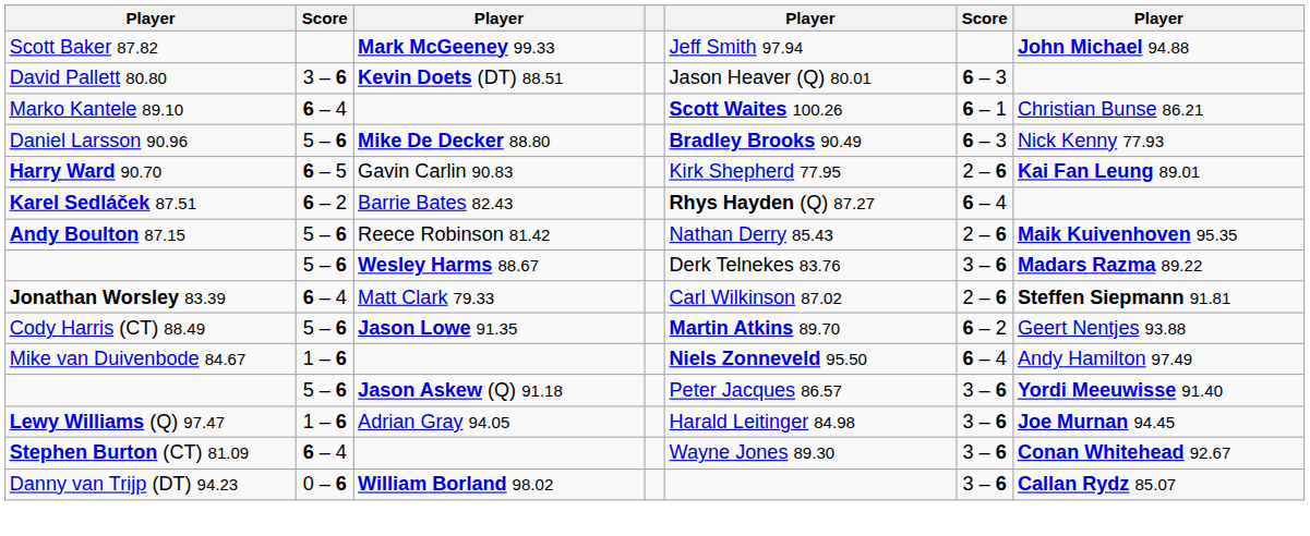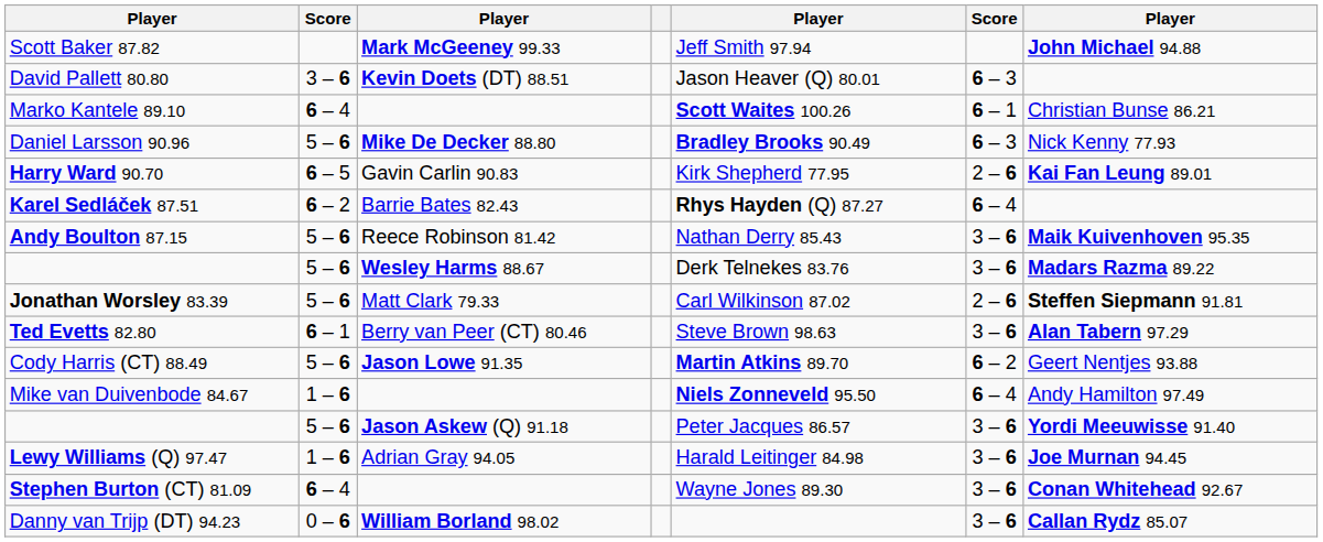 <table class="wikitable">
 <tr style="font-size:10pt;font-weight:bold">
 <th width=230>Player</th>
 <th width=40>Score</th>
 <th width=230>Player</th>
 <th width=10></th>
 <th width=230>Player</th>
 <th width=40>Score</th>
 <th width=230>Player</th>
 </tr>
 <tr>
 <td> <a href='#'>Scott Baker</a> <small><span>87.82</span></small></td>
 <td align=center></td>
 <td> <strong><a href='#'>Mark McGeeney</a></strong> <small><span>99.33</span></small></td>
 <td></td>
 <td> <a href='#'>Jeff Smith</a> <small><span>97.94</span></small></td>
 <td align=center></td>
 <td> <strong><a href='#'>John Michael</a></strong> <small><span>94.88</span></small></td>
 </tr>
 <tr>
 <td> <a href='#'>David Pallett</a> <small><span>80.80</span></small></td>
 <td align=center>3 – <strong>6</strong></td>
 <td> <strong><a href='#'>Kevin Doets</a></strong> (DT) <small><span>88.51</span></small></td>
 <td></td>
 <td> Jason Heaver (Q) <small><span>80.01</span></small></td>
 <td align=center><strong>6</strong> – 3</td>
 <td></td>
 </tr>
 <tr>
 <td> <a href='#'>Marko Kantele</a> <small><span>89.10</span></small></td>
 <td align=center><strong>6</strong> – 4</td>
 <td></td>
 <td></td>
 <td> <strong><a href='#'>Scott Waites</a></strong> <small><span>100.26</span></small></td>
 <td align=center><strong>6</strong> – 1</td>
 <td> <a href='#'>Christian Bunse</a> <small><span>86.21</span></small></td>
 </tr>
 <tr>
 <td> <a href='#'>Daniel Larsson</a> <small><span>90.96</span></small></td>
 <td align=center>5 – <strong>6</strong></td>
 <td> <strong><a href='#'>Mike De Decker</a></strong> <small><span>88.80</span></small></td>
 <td></td>
 <td> <strong><a href='#'>Bradley Brooks</a></strong> <small><span>90.49</span></small></td>
 <td align=center><strong>6</strong> – 3</td>
 <td> <a href='#'>Nick Kenny</a> <small><span>77.93</span></small></td>
 </tr>
 <tr>
 <td> <strong><a href='#'>Harry Ward</a></strong> <small><span>90.70</span></small></td>
 <td align=center><strong>6</strong> – 5</td>
 <td> Gavin Carlin <small><span>90.83</span></small></td>
 <td></td>
 <td> <a href='#'>Kirk Shepherd</a> <small><span>77.95</span></small></td>
 <td align=center>2 – <strong>6</strong></td>
 <td> <strong><a href='#'>Kai Fan Leung</a></strong> <small><span>89.01</span></small></td>
 </tr>
 <tr>
 <td> <strong><a href='#'>Karel Sedláček</a></strong> <small><span>87.51</span></small></td>
 <td align=center><strong>6</strong> – 2</td>
 <td> <a href='#'>Barrie Bates</a> <small><span>82.43</span></small></td>
 <td></td>
 <td> <strong>Rhys Hayden</strong> (Q) <small><span>87.27</span></small></td>
 <td align=center><strong>6</strong> – 4</td>
 <td></td>
 </tr>
 <tr>
 <td> <strong><a href='#'>Andy Boulton</a></strong> <small><span>87.15</span></small></td>
 <td align=center>5 – <strong>6</strong></td>
 <td> Reece Robinson <small><span>81.42</span></small></td>
 <td></td>
 <td> <a href='#'>Nathan Derry</a> <small><span>85.43</span></small></td>
-<td align=center>2 – <strong>6</strong></td>
+<td align=center>3 – <strong>6</strong></td>
 <td> <strong><a href='#'>Maik Kuivenhoven</a></strong> <small><span>95.35</span></small></td>
 </tr>
 <tr>
 <td></td>
 <td align=center>5 – <strong>6</strong></td>
 <td> <strong><a href='#'>Wesley Harms</a></strong> <small><span>88.67</span></small></td>
 <td></td>
 <td> Derk Telnekes <small><span>83.76</span></small></td>
 <td align=center>3 – <strong>6</strong></td>
 <td> <strong><a href='#'>Madars Razma</a></strong> <small><span>89.22</span></small></td>
 </tr>
 <tr>
 <td> <strong>Jonathan Worsley</strong> <small><span>83.39</span></small></td>
-<td align=center><strong>6</strong> – 4</td>
+<td align=center>5 – <strong>6</strong></td>
 <td> <a href='#'>Matt Clark</a> <small><span>79.33</span></small></td>
 <td></td>
 <td> <a href='#'>Carl Wilkinson</a> <small><span>87.02</span></small></td>
 <td align=center>2 – <strong>6</strong></td>
 <td> <strong>Steffen Siepmann</strong> <small><span>91.81</span></small></td>
+</tr>
+<tr>
+<td> <strong><a href='#'>Ted Evetts</a></strong> <small><span>82.80</span></small></td>
+<td align=center><strong>6</strong> – 1</td>
+<td> <a href='#'>Berry van Peer</a> (CT) <small><span>80.46</span></small></td>
+<td></td>
+<td> <a href='#'>Steve Brown</a> <small><span>98.63</span></small></td>
+<td align=center>3 – <strong>6</strong></td>
+<td> <strong><a href='#'>Alan Tabern</a></strong> <small><span>97.29</span></small></td>
 </tr>
 <tr>
 <td> <a href='#'>Cody Harris</a> (CT) <small><span>88.49</span></small></td>
 <td align=center>5 – <strong>6</strong></td>
 <td> <strong><a href='#'>Jason Lowe</a></strong> <small><span>91.35</span></small></td>
 <td></td>
 <td> <strong><a href='#'>Martin Atkins</a></strong> <small><span>89.70</span></small></td>
 <td align=center><strong>6</strong> – 2</td>
 <td> <a href='#'>Geert Nentjes</a> <small><span>93.88</span></small></td>
 </tr>
 <tr>
 <td> <a href='#'>Mike van Duivenbode</a> <small><span>84.67</span></small></td>
 <td align=center>1 – <strong>6</strong></td>
 <td></td>
 <td></td>
 <td> <strong><a href='#'>Niels Zonneveld</a></strong> <small><span>95.50</span></small></td>
 <td align=center><strong>6</strong> – 4</td>
 <td> <a href='#'>Andy Hamilton</a> <small><span>97.49</span></small></td>
 </tr>
 <tr>
 <td></td>
 <td align=center>5 – <strong>6</strong></td>
 <td> <strong><a href='#'>Jason Askew</a></strong> (Q) <small><span>91.18</span></small></td>
 <td></td>
 <td> <a href='#'>Peter Jacques</a> <small><span>86.57</span></small></td>
 <td align=center>3 – <strong>6</strong></td>
 <td> <strong><a href='#'>Yordi Meeuwisse</a></strong> <small><span>91.40</span></small></td>
 </tr>
 <tr>
 <td> <strong><a href='#'>Lewy Williams</a></strong> (Q) <small><span>97.47</span></small></td>
 <td align=center>1 – <strong>6</strong></td>
 <td> <a href='#'>Adrian Gray</a> <small><span>94.05</span></small></td>
 <td></td>
 <td> <a href='#'>Harald Leitinger</a> <small><span>84.98</span></small></td>
 <td align=center>3 – <strong>6</strong></td>
 <td> <strong><a href='#'>Joe Murnan</a></strong> <small><span>94.45</span></small></td>
 </tr>
 <tr>
 <td> <strong><a href='#'>Stephen Burton</a></strong> (CT) <small><span>81.09</span></small></td>
 <td align=center><strong>6</strong> – 4</td>
 <td></td>
 <td></td>
 <td> <a href='#'>Wayne Jones</a> <small><span>89.30</span></small></td>
 <td align=center>3 – <strong>6</strong></td>
 <td> <strong><a href='#'>Conan Whitehead</a></strong> <small><span>92.67</span></small></td>
 </tr>
 <tr>
 <td> <a href='#'>Danny van Trijp</a> (DT) <small><span>94.23</span></small></td>
 <td align=center>0 – <strong>6</strong></td>
 <td> <strong><a href='#'>William Borland</a></strong> <small><span>98.02</span></small></td>
 <td></td>
 <td></td>
 <td align=center>3 – <strong>6</strong></td>
 <td> <strong><a href='#'>Callan Rydz</a></strong> <small><span>85.07</span></small></td>
 </tr>
 </table>
